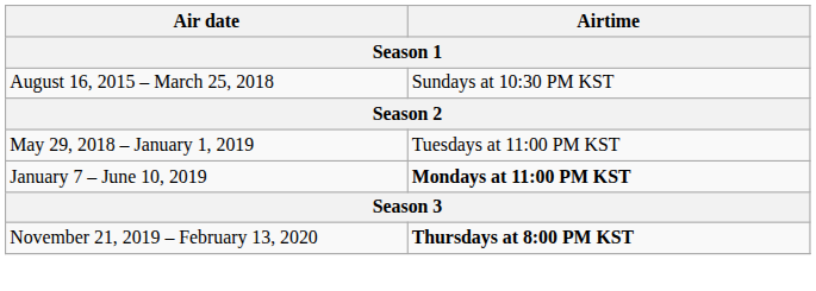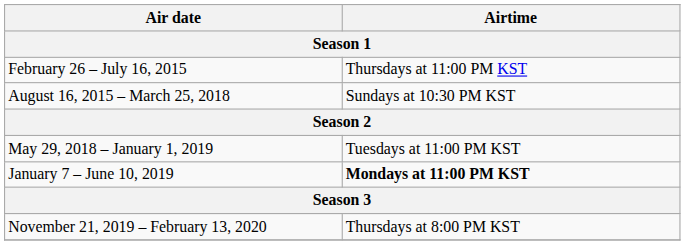 <table class="wikitable" style = "font-size: 90%;">
 <tr>
 <th width=300>Air date</th>
 <th width=300>Airtime</th>
 </tr>
 <tr>
 <th colspan="2">Season 1</th>
+</tr>
+<tr>
+<td>February 26 – July 16, 2015</td>
+<td>Thursdays at 11:00 PM <a href='#'>KST</a></td>
 </tr>
 <tr>
 <td>August 16, 2015 – March 25, 2018</td>
 <td>Sundays at 10:30 PM KST</td>
 </tr>
 <tr>
 <th colspan="2">Season 2</th>
 </tr>
 <tr>
 <td>May 29, 2018 – January 1, 2019</td>
 <td>Tuesdays at 11:00 PM KST</td>
 </tr>
 <tr>
 <td>January 7 – June 10, 2019</td>
 <td><strong>Mondays at 11:00 PM KST</strong></td>
 </tr>
 <tr>
 <th colspan="2">Season 3</th>
 </tr>
 <tr>
 <td>November 21, 2019 – February 13, 2020</td>
-<td><strong>Thursdays at 8:00 PM KST</strong></td>
+<td>Thursdays at 8:00 PM KST</td>
 </tr>
 <tr>
 </tr>
 </table>
